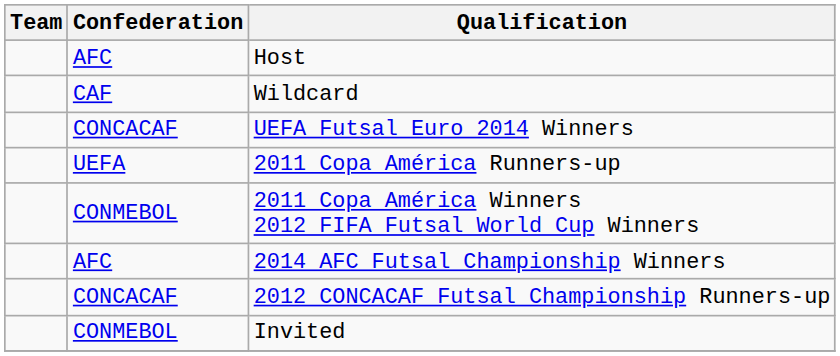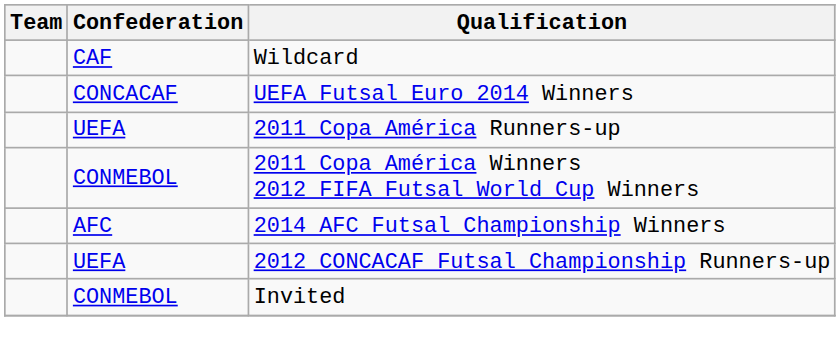 <table class="wikitable">
 <tr>
 <th>Team</th>
 <th>Confederation</th>
 <th>Qualification</th>
-</tr>
-<tr>
-<td></td>
-<td><a href='#'>AFC</a></td>
-<td>Host</td>
 </tr>
 <tr>
 <td></td>
 <td><a href='#'>CAF</a></td>
 <td>Wildcard</td>
 </tr>
 <tr>
 <td></td>
 <td><a href='#'>CONCACAF</a></td>
 <td><a href='#'>UEFA Futsal Euro 2014</a> Winners</td>
 </tr>
 <tr>
 <td></td>
 <td><a href='#'>UEFA</a></td>
 <td><a href='#'>2011 Copa América</a> Runners-up</td>
 </tr>
 <tr>
 <td></td>
 <td><a href='#'>CONMEBOL</a></td>
 <td><a href='#'>2011 Copa América</a> Winners <br> <a href='#'>2012 FIFA Futsal World Cup</a> Winners</td>
 </tr>
 <tr>
 <td></td>
 <td><a href='#'>AFC</a></td>
 <td><a href='#'>2014 AFC Futsal Championship</a> Winners</td>
 </tr>
 <tr>
 <td></td>
-<td><a href='#'>CONCACAF</a></td>
+<td><a href='#'>UEFA</a></td>
 <td><a href='#'>2012 CONCACAF Futsal Championship</a> Runners-up</td>
 </tr>
 <tr>
 <td></td>
 <td><a href='#'>CONMEBOL</a></td>
 <td>Invited</td>
 </tr>
 <tr>
 </tr>
 </table>
